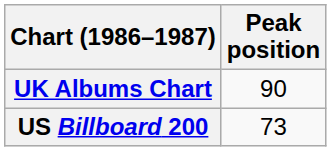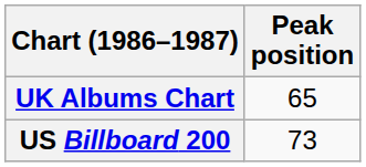 <table class="wikitable plainrowheaders">
 <tr>
 <th scope="col">Chart (1986–1987)</th>
 <th scope="col">Peak<br>position</th>
 </tr>
 <tr>
 <th scope="row"><a href='#'>UK Albums Chart</a></th>
-<td align="center">90</td>
+<td align="center">65</td>
 </tr>
 <tr>
 <th scope="row">US <a href='#'><em>Billboard</em> 200</a></th>
 <td align="center">73</td>
 </tr>
 </table>
